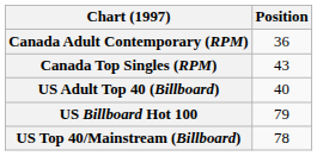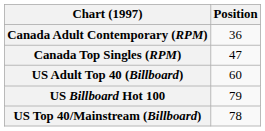 <table class="wikitable sortable plainrowheaders" style="text-align:center">
 <tr>
 <th scope="col">Chart (1997)</th>
 <th scope="col">Position</th>
 </tr>
 <tr>
 <th scope="row">Canada Adult Contemporary (<em>RPM</em>)</th>
 <td>36</td>
 </tr>
 <tr>
 <th scope="row">Canada Top Singles (<em>RPM</em>)</th>
-<td>43</td>
+<td>47</td>
 </tr>
 <tr>
 <th scope="row">US Adult Top 40 (<em>Billboard</em>)</th>
-<td>40</td>
+<td>60</td>
 </tr>
 <tr>
 <th scope="row">US <em>Billboard</em> Hot 100</th>
 <td>79</td>
 </tr>
 <tr>
 <th scope="row">US Top 40/Mainstream (<em>Billboard</em>)</th>
 <td>78</td>
 </tr>
 </table>
